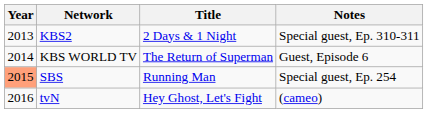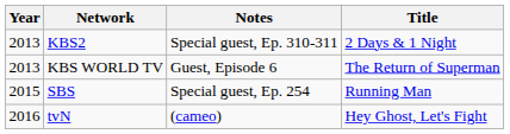 <table class="wikitable">
 <tr>
 <th>Year</th>
 <th>Network</th>
+<th>Notes</th>
 <th>Title</th>
-<th>Notes</th>
 </tr>
 <tr>
 <td>2013</td>
 <td><a href='#'>KBS2</a></td>
+<td>Special guest, Ep. 310-311</td>
 <td><a href='#'>2 Days & 1 Night</a></td>
-<td>Special guest, Ep. 310-311</td>
 </tr>
 <tr>
-<td>2014</td>
+<td>2013</td>
 <td>KBS WORLD TV</td>
+<td>Guest, Episode 6</td>
 <td><a href='#'>The Return of Superman</a></td>
-<td>Guest, Episode 6</td>
 </tr>
 <tr>
-<td style="background: lightsalmon;">2015</td>
+<td>2015</td>
 <td><a href='#'>SBS</a></td>
+<td>Special guest, Ep. 254</td>
 <td><a href='#'>Running Man</a></td>
-<td>Special guest, Ep. 254</td>
 </tr>
 <tr>
 <td>2016</td>
 <td><a href='#'>tvN</a></td>
+<td>(<a href='#'>cameo</a>)</td>
 <td><a href='#'>Hey Ghost, Let's Fight</a></td>
-<td>(<a href='#'>cameo</a>)</td>
 </tr>
 </table>
